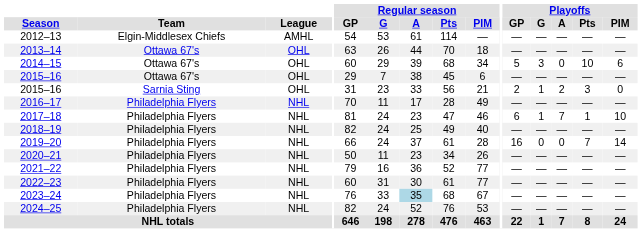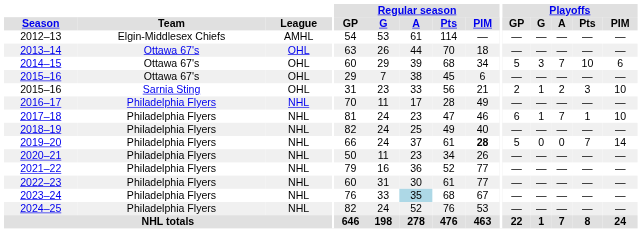 <table border="0" cellpadding="1" cellspacing="0" style="text-align:center; width:60em;">
 <tr bgcolor="#e0e0e0">
 <th colspan="3" bgcolor="#ffffff"></th>
 <th rowspan="99" bgcolor="#ffffff"></th>
 <th colspan="5"><a href='#'>Regular season</a></th>
 <th rowspan="99" bgcolor="#ffffff"></th>
 <th colspan="5"><a href='#'>Playoffs</a></th>
 </tr>
 <tr bgcolor="#e0e0e0">
 <th><a href='#'>Season</a></th>
 <th>Team</th>
 <th>League</th>
 <th>GP</th>
 <th><a href='#'>G</a></th>
 <th><a href='#'>A</a></th>
 <th><a href='#'>Pts</a></th>
 <th><a href='#'>PIM</a></th>
 <th>GP</th>
 <th>G</th>
 <th>A</th>
 <th>Pts</th>
 <th>PIM</th>
 </tr>
 <tr>
 <td>2012–13</td>
 <td>Elgin-Middlesex Chiefs</td>
 <td>AMHL</td>
 <td>54</td>
 <td>53</td>
 <td>61</td>
 <td>114</td>
 <td>—</td>
 <td>—</td>
 <td>—</td>
 <td>—</td>
 <td>—</td>
 <td>—</td>
 </tr>
 <tr bgcolor="#f0f0f0">
 <td><a href='#'>2013–14</a></td>
 <td><a href='#'>Ottawa 67's</a></td>
 <td><a href='#'>OHL</a></td>
 <td>63</td>
 <td>26</td>
 <td>44</td>
 <td>70</td>
 <td>18</td>
 <td>—</td>
 <td>—</td>
 <td>—</td>
 <td>—</td>
 <td>—</td>
 </tr>
 <tr>
 <td><a href='#'>2014–15</a></td>
 <td>Ottawa 67's</td>
 <td>OHL</td>
 <td>60</td>
 <td>29</td>
 <td>39</td>
 <td>68</td>
 <td>34</td>
 <td>5</td>
 <td>3</td>
-<td>0</td>
+<td>7</td>
 <td>10</td>
 <td>6</td>
 </tr>
 <tr bgcolor="#f0f0f0">
 <td><a href='#'>2015–16</a></td>
 <td>Ottawa 67's</td>
 <td>OHL</td>
 <td>29</td>
 <td>7</td>
 <td>38</td>
 <td>45</td>
 <td>6</td>
 <td>—</td>
 <td>—</td>
 <td>—</td>
 <td>—</td>
 <td>—</td>
 </tr>
 <tr>
 <td>2015–16</td>
 <td><a href='#'>Sarnia Sting</a></td>
 <td>OHL</td>
 <td>31</td>
 <td>23</td>
 <td>33</td>
 <td>56</td>
 <td>21</td>
 <td>2</td>
 <td>1</td>
 <td>2</td>
 <td>3</td>
-<td>0</td>
+<td>10</td>
 </tr>
 <tr bgcolor="#f0f0f0">
 <td><a href='#'>2016–17</a></td>
 <td><a href='#'>Philadelphia Flyers</a></td>
 <td><a href='#'>NHL</a></td>
 <td>70</td>
 <td>11</td>
 <td>17</td>
 <td>28</td>
 <td>49</td>
 <td>—</td>
 <td>—</td>
 <td>—</td>
 <td>—</td>
 <td>—</td>
 </tr>
 <tr>
 <td><a href='#'>2017–18</a></td>
 <td>Philadelphia Flyers</td>
 <td>NHL</td>
 <td>81</td>
 <td>24</td>
 <td>23</td>
 <td>47</td>
 <td>46</td>
 <td>6</td>
 <td>1</td>
 <td>7</td>
 <td>1</td>
 <td>10</td>
 </tr>
 <tr bgcolor="#f0f0f0">
 <td><a href='#'>2018–19</a></td>
 <td>Philadelphia Flyers</td>
 <td>NHL</td>
 <td>82</td>
 <td>24</td>
 <td>25</td>
 <td>49</td>
 <td>40</td>
 <td>—</td>
 <td>—</td>
 <td>—</td>
 <td>—</td>
 <td>—</td>
 </tr>
 <tr>
 <td><a href='#'>2019–20</a></td>
 <td>Philadelphia Flyers</td>
 <td>NHL</td>
 <td>66</td>
 <td>24</td>
 <td>37</td>
 <td>61</td>
-<td>28</td>
-<td>16</td>
+<td><strong>28</strong></td>
+<td>5</td>
 <td>0</td>
 <td>0</td>
 <td>7</td>
 <td>14</td>
 </tr>
 <tr bgcolor="#f0f0f0">
 <td><a href='#'>2020–21</a></td>
 <td>Philadelphia Flyers</td>
 <td>NHL</td>
 <td>50</td>
 <td>11</td>
 <td>23</td>
 <td>34</td>
 <td>26</td>
 <td>—</td>
 <td>—</td>
 <td>—</td>
 <td>—</td>
 <td>—</td>
 </tr>
 <tr>
 <td><a href='#'>2021–22</a></td>
 <td>Philadelphia Flyers</td>
 <td>NHL</td>
 <td>79</td>
 <td>16</td>
 <td>36</td>
 <td>52</td>
 <td>77</td>
 <td>—</td>
 <td>—</td>
 <td>—</td>
 <td>—</td>
 <td>—</td>
 </tr>
 <tr bgcolor="#f0f0f0">
 <td><a href='#'>2022–23</a></td>
 <td>Philadelphia Flyers</td>
 <td>NHL</td>
 <td>60</td>
 <td>31</td>
 <td>30</td>
 <td>61</td>
 <td>77</td>
 <td>—</td>
 <td>—</td>
 <td>—</td>
 <td>—</td>
 <td>—</td>
 </tr>
 <tr>
 <td><a href='#'>2023–24</a></td>
 <td>Philadelphia Flyers</td>
 <td>NHL</td>
 <td>76</td>
 <td>33</td>
 <td style="background: lightblue;">35</td>
 <td>68</td>
 <td>67</td>
 <td>—</td>
 <td>—</td>
 <td>—</td>
 <td>—</td>
 <td>—</td>
 </tr>
 <tr bgcolor="#f0f0f0">
 <td><a href='#'>2024–25</a></td>
 <td>Philadelphia Flyers</td>
 <td>NHL</td>
 <td>82</td>
 <td>24</td>
 <td>52</td>
 <td>76</td>
 <td>53</td>
 <td>—</td>
 <td>—</td>
 <td>—</td>
 <td>—</td>
 <td>—</td>
 </tr>
 <tr bgcolor="#e0e0e0">
 <th colspan="3">NHL totals</th>
 <th>646</th>
 <th>198</th>
 <th>278</th>
 <th>476</th>
 <th>463</th>
 <th>22</th>
 <th>1</th>
 <th>7</th>
 <th>8</th>
 <th>24</th>
 </tr>
 </table>
